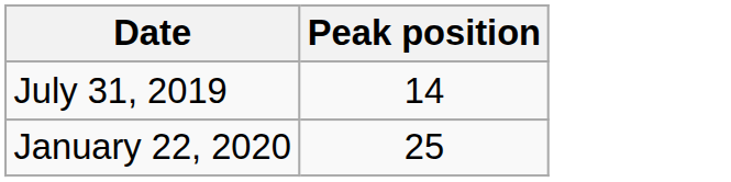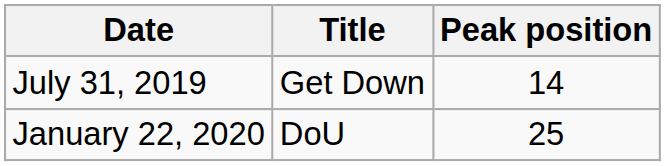 <table class="wikitable">
 <tr>
 <th>Date</th>
+<th>Title</th>
 <th>Peak position</th>
 </tr>
 <tr>
 <td>July 31, 2019</td>
+<td>Get Down</td>
 <td align="center">14</td>
 </tr>
 <tr>
 <td>January 22, 2020</td>
+<td>DoU</td>
 <td align="center">25</td>
 </tr>
 </table>
